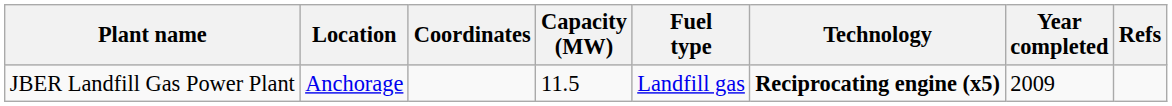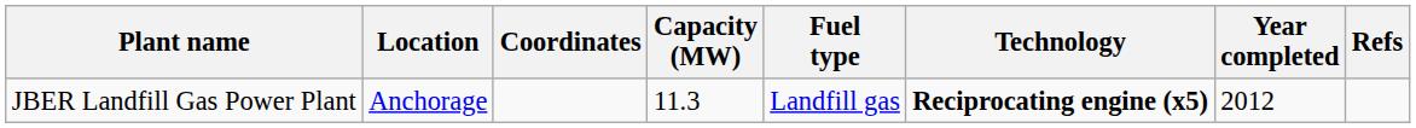 <table class="wikitable sortable">
 <tr>
 <th>Plant name</th>
 <th>Location</th>
 <th>Coordinates</th>
 <th>Capacity<br>(MW)</th>
 <th>Fuel<br>type</th>
 <th>Technology</th>
 <th>Year<br>completed</th>
 <th>Refs</th>
 </tr>
 <tr>
 <td>JBER Landfill Gas Power Plant</td>
 <td><a href='#'>Anchorage</a></td>
 <td></td>
-<td>11.5</td>
+<td>11.3</td>
 <td><a href='#'>Landfill gas</a></td>
 <td><strong>Reciprocating engine (x5)</strong></td>
-<td>2009</td>
+<td>2012</td>
 <td></td>
 </tr>
 </table>
